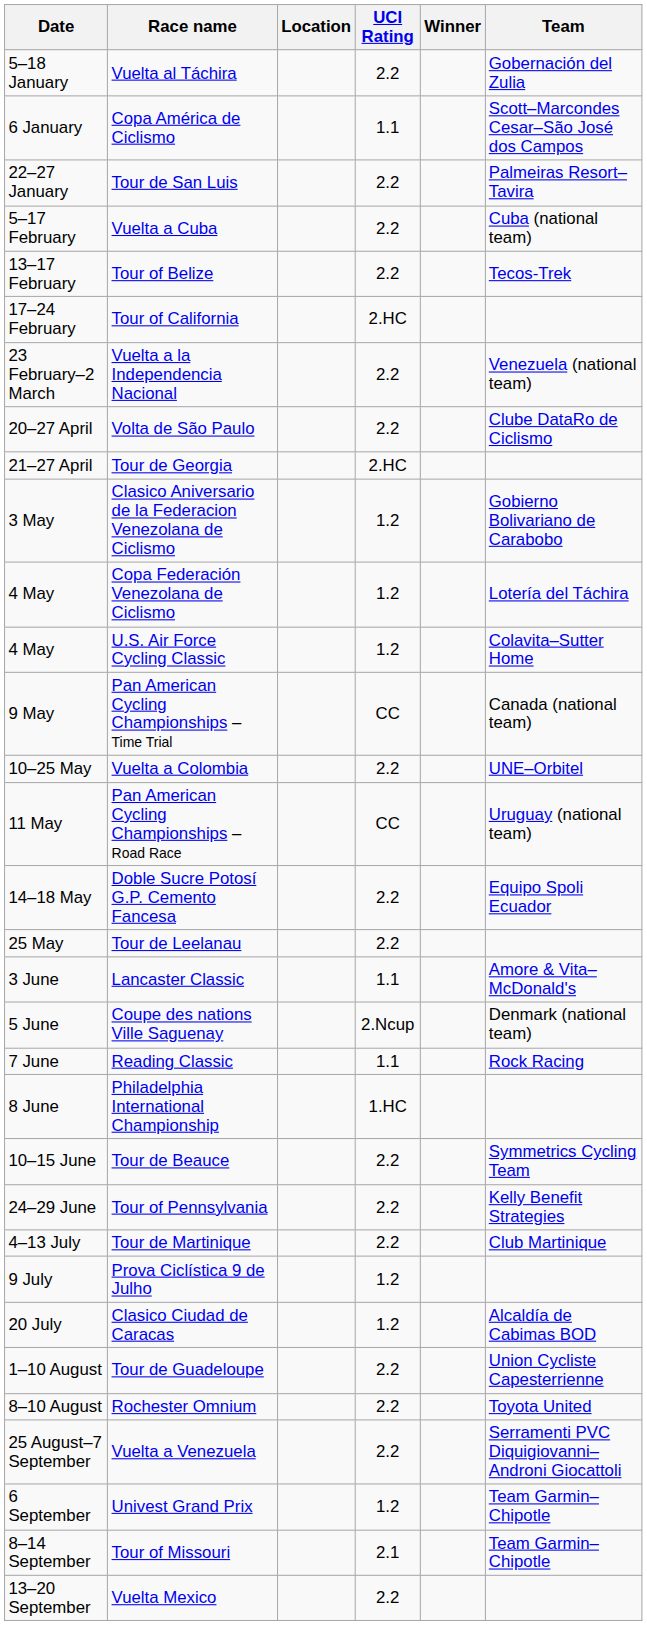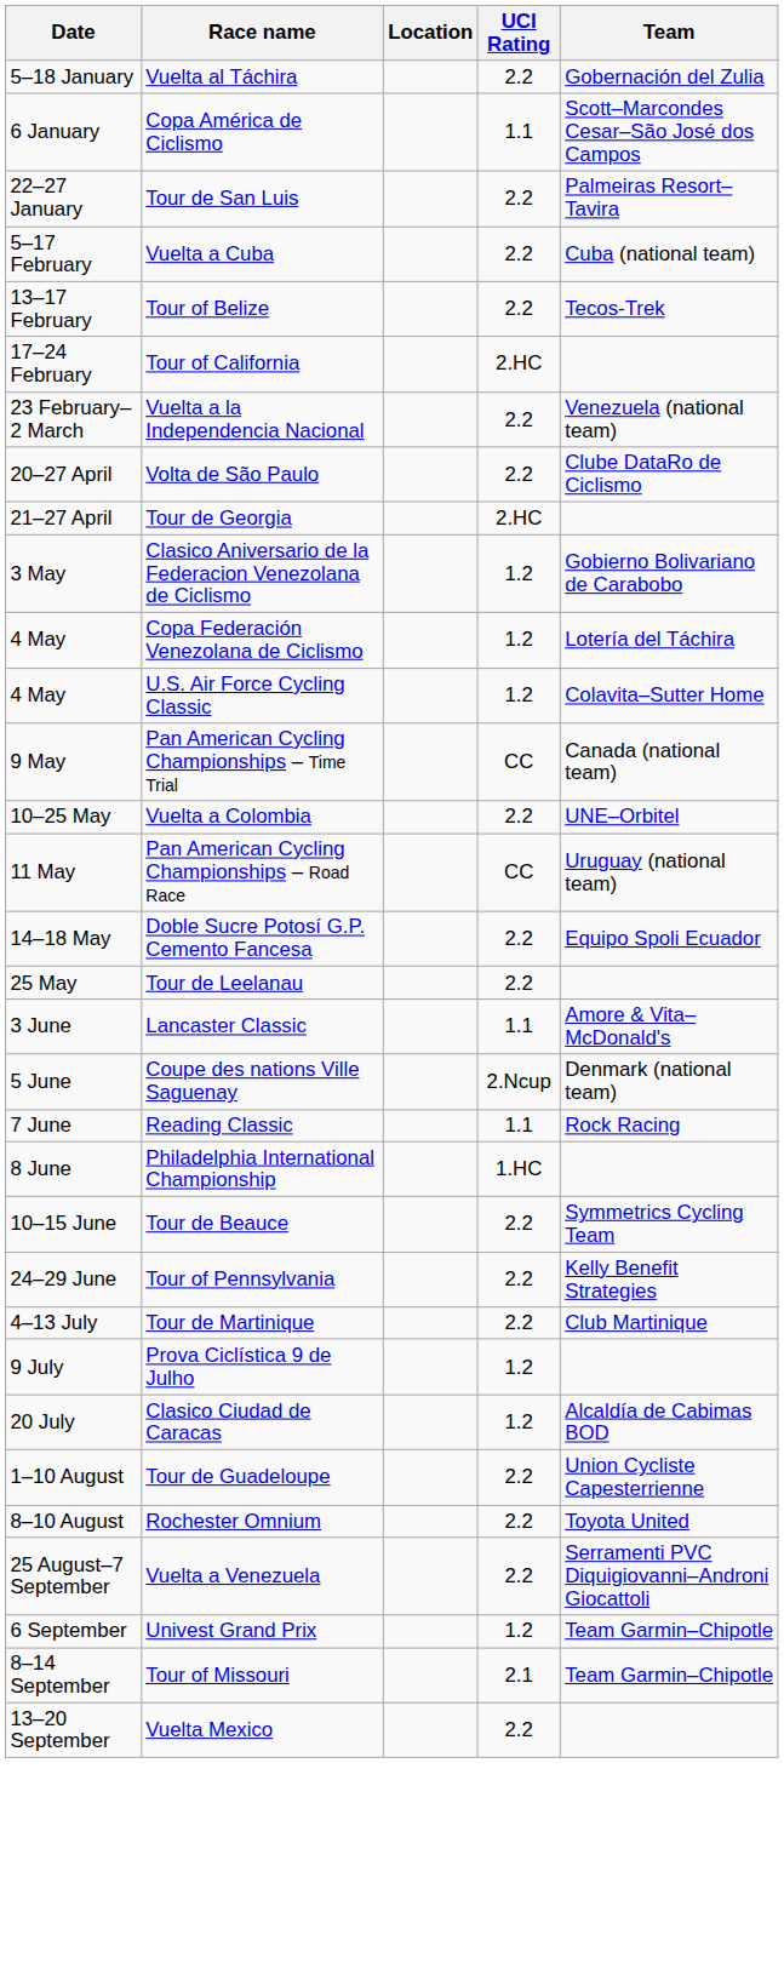 <table class="wikitable sortable">
 <tr>
 <th>Date</th>
 <th>Race name</th>
 <th>Location</th>
 <th><a href='#'>UCI Rating</a></th>
-<th>Winner</th>
 <th>Team</th>
 </tr>
 <tr>
 <td>5–18 January</td>
 <td><a href='#'>Vuelta al Táchira</a></td>
 <td></td>
 <td align=center>2.2</td>
-<td></td>
 <td><a href='#'>Gobernación del Zulia</a></td>
 </tr>
 <tr>
 <td>6 January</td>
 <td><a href='#'>Copa América de Ciclismo</a></td>
 <td></td>
 <td align=center>1.1</td>
-<td></td>
 <td><a href='#'>Scott–Marcondes Cesar–São José dos Campos</a></td>
 </tr>
 <tr>
 <td>22–27 January</td>
 <td><a href='#'>Tour de San Luis</a></td>
 <td></td>
 <td align=center>2.2</td>
-<td></td>
 <td><a href='#'>Palmeiras Resort–Tavira</a></td>
 </tr>
 <tr>
 <td>5–17 February</td>
 <td><a href='#'>Vuelta a Cuba</a></td>
 <td></td>
 <td align=center>2.2</td>
-<td></td>
 <td><a href='#'>Cuba</a> (national team)</td>
 </tr>
 <tr>
 <td>13–17 February</td>
 <td><a href='#'>Tour of Belize</a></td>
 <td></td>
 <td align=center>2.2</td>
-<td></td>
 <td><a href='#'>Tecos-Trek</a></td>
 </tr>
 <tr>
 <td>17–24 February</td>
 <td><a href='#'>Tour of California</a></td>
 <td></td>
 <td align=center>2.HC</td>
 <td></td>
-<td></td>
 </tr>
 <tr>
 <td>23 February–2 March</td>
 <td><a href='#'>Vuelta a la Independencia Nacional</a></td>
 <td></td>
 <td align=center>2.2</td>
-<td></td>
 <td><a href='#'>Venezuela</a> (national team)</td>
 </tr>
 <tr>
 <td>20–27 April</td>
 <td><a href='#'>Volta de São Paulo</a></td>
 <td></td>
 <td align=center>2.2</td>
-<td></td>
 <td><a href='#'>Clube DataRo de Ciclismo</a></td>
 </tr>
 <tr>
 <td>21–27 April</td>
 <td><a href='#'>Tour de Georgia</a></td>
 <td></td>
 <td align=center>2.HC</td>
 <td></td>
-<td></td>
 </tr>
 <tr>
 <td>3 May</td>
 <td><a href='#'>Clasico Aniversario de la Federacion Venezolana de Ciclismo</a></td>
 <td></td>
 <td align=center>1.2</td>
-<td></td>
 <td><a href='#'>Gobierno Bolivariano de Carabobo</a></td>
 </tr>
 <tr>
 <td>4 May</td>
 <td><a href='#'>Copa Federación Venezolana de Ciclismo</a></td>
 <td></td>
 <td align=center>1.2</td>
-<td></td>
 <td><a href='#'>Lotería del Táchira</a></td>
 </tr>
 <tr>
 <td>4 May</td>
 <td><a href='#'>U.S. Air Force Cycling Classic</a></td>
 <td></td>
 <td align=center>1.2</td>
-<td></td>
 <td><a href='#'>Colavita–Sutter Home</a></td>
 </tr>
 <tr>
 <td>9 May</td>
 <td><a href='#'>Pan American Cycling Championships</a> – <small>Time Trial</small></td>
 <td></td>
 <td align=center>CC</td>
-<td></td>
 <td>Canada (national team)</td>
 </tr>
 <tr>
 <td>10–25 May</td>
 <td><a href='#'>Vuelta a Colombia</a></td>
 <td></td>
 <td align=center>2.2</td>
-<td></td>
 <td><a href='#'>UNE–Orbitel</a></td>
 </tr>
 <tr>
 <td>11 May</td>
 <td><a href='#'>Pan American Cycling Championships</a> – <small>Road Race</small></td>
 <td></td>
 <td align=center>CC</td>
-<td></td>
 <td><a href='#'>Uruguay</a> (national team)</td>
 </tr>
 <tr>
 <td>14–18 May</td>
 <td><a href='#'>Doble Sucre Potosí G.P. Cemento Fancesa</a></td>
 <td></td>
 <td align=center>2.2</td>
-<td></td>
 <td><a href='#'>Equipo Spoli Ecuador</a></td>
 </tr>
 <tr>
 <td>25 May</td>
 <td><a href='#'>Tour de Leelanau</a></td>
 <td></td>
 <td align=center>2.2</td>
 <td></td>
-<td></td>
 </tr>
 <tr>
 <td>3 June</td>
 <td><a href='#'>Lancaster Classic</a></td>
 <td></td>
 <td align=center>1.1</td>
-<td></td>
 <td><a href='#'>Amore & Vita–McDonald's</a></td>
 </tr>
 <tr>
 <td>5 June</td>
 <td><a href='#'>Coupe des nations Ville Saguenay</a></td>
 <td></td>
 <td align=center>2.Ncup</td>
-<td></td>
 <td>Denmark (national team)</td>
 </tr>
 <tr>
 <td>7 June</td>
 <td><a href='#'>Reading Classic</a></td>
 <td></td>
 <td align=center>1.1</td>
-<td></td>
 <td><a href='#'>Rock Racing</a></td>
 </tr>
 <tr>
 <td>8 June</td>
 <td><a href='#'>Philadelphia International Championship</a></td>
 <td></td>
 <td align=center>1.HC</td>
 <td></td>
-<td></td>
 </tr>
 <tr>
 <td>10–15 June</td>
 <td><a href='#'>Tour de Beauce</a></td>
 <td></td>
 <td align=center>2.2</td>
-<td></td>
 <td><a href='#'>Symmetrics Cycling Team</a></td>
 </tr>
 <tr>
 <td>24–29 June</td>
 <td><a href='#'>Tour of Pennsylvania</a></td>
 <td></td>
 <td align=center>2.2</td>
-<td></td>
 <td><a href='#'>Kelly Benefit Strategies</a></td>
 </tr>
 <tr>
 <td>4–13 July</td>
 <td><a href='#'>Tour de Martinique</a></td>
 <td></td>
 <td align=center>2.2</td>
-<td></td>
 <td><a href='#'>Club Martinique</a></td>
 </tr>
 <tr>
 <td>9 July</td>
 <td><a href='#'>Prova Ciclística 9 de Julho</a></td>
 <td></td>
 <td align=center>1.2</td>
 <td></td>
-<td></td>
 </tr>
 <tr>
 <td>20 July</td>
 <td><a href='#'>Clasico Ciudad de Caracas</a></td>
 <td></td>
 <td align=center>1.2</td>
-<td></td>
 <td><a href='#'>Alcaldía de Cabimas BOD</a></td>
 </tr>
 <tr>
 <td>1–10 August</td>
 <td><a href='#'>Tour de Guadeloupe</a></td>
 <td></td>
 <td align=center>2.2</td>
-<td></td>
 <td><a href='#'>Union Cycliste Capesterrienne</a></td>
 </tr>
 <tr>
 <td>8–10 August</td>
 <td><a href='#'>Rochester Omnium</a></td>
 <td></td>
 <td align=center>2.2</td>
-<td></td>
 <td><a href='#'>Toyota United</a></td>
 </tr>
 <tr>
 <td>25 August–7 September</td>
 <td><a href='#'>Vuelta a Venezuela</a></td>
 <td></td>
 <td align=center>2.2</td>
-<td></td>
 <td><a href='#'>Serramenti PVC Diquigiovanni–Androni Giocattoli</a></td>
 </tr>
 <tr>
 <td>6 September</td>
 <td><a href='#'>Univest Grand Prix</a></td>
 <td></td>
 <td align=center>1.2</td>
-<td></td>
 <td><a href='#'>Team Garmin–Chipotle</a></td>
 </tr>
 <tr>
 <td>8–14 September</td>
 <td><a href='#'>Tour of Missouri</a></td>
 <td></td>
 <td align=center>2.1</td>
-<td></td>
 <td><a href='#'>Team Garmin–Chipotle</a></td>
 </tr>
 <tr>
 <td>13–20 September</td>
 <td><a href='#'>Vuelta Mexico</a></td>
 <td></td>
 <td align=center>2.2</td>
 <td></td>
-<td></td>
 </tr>
 </table>
